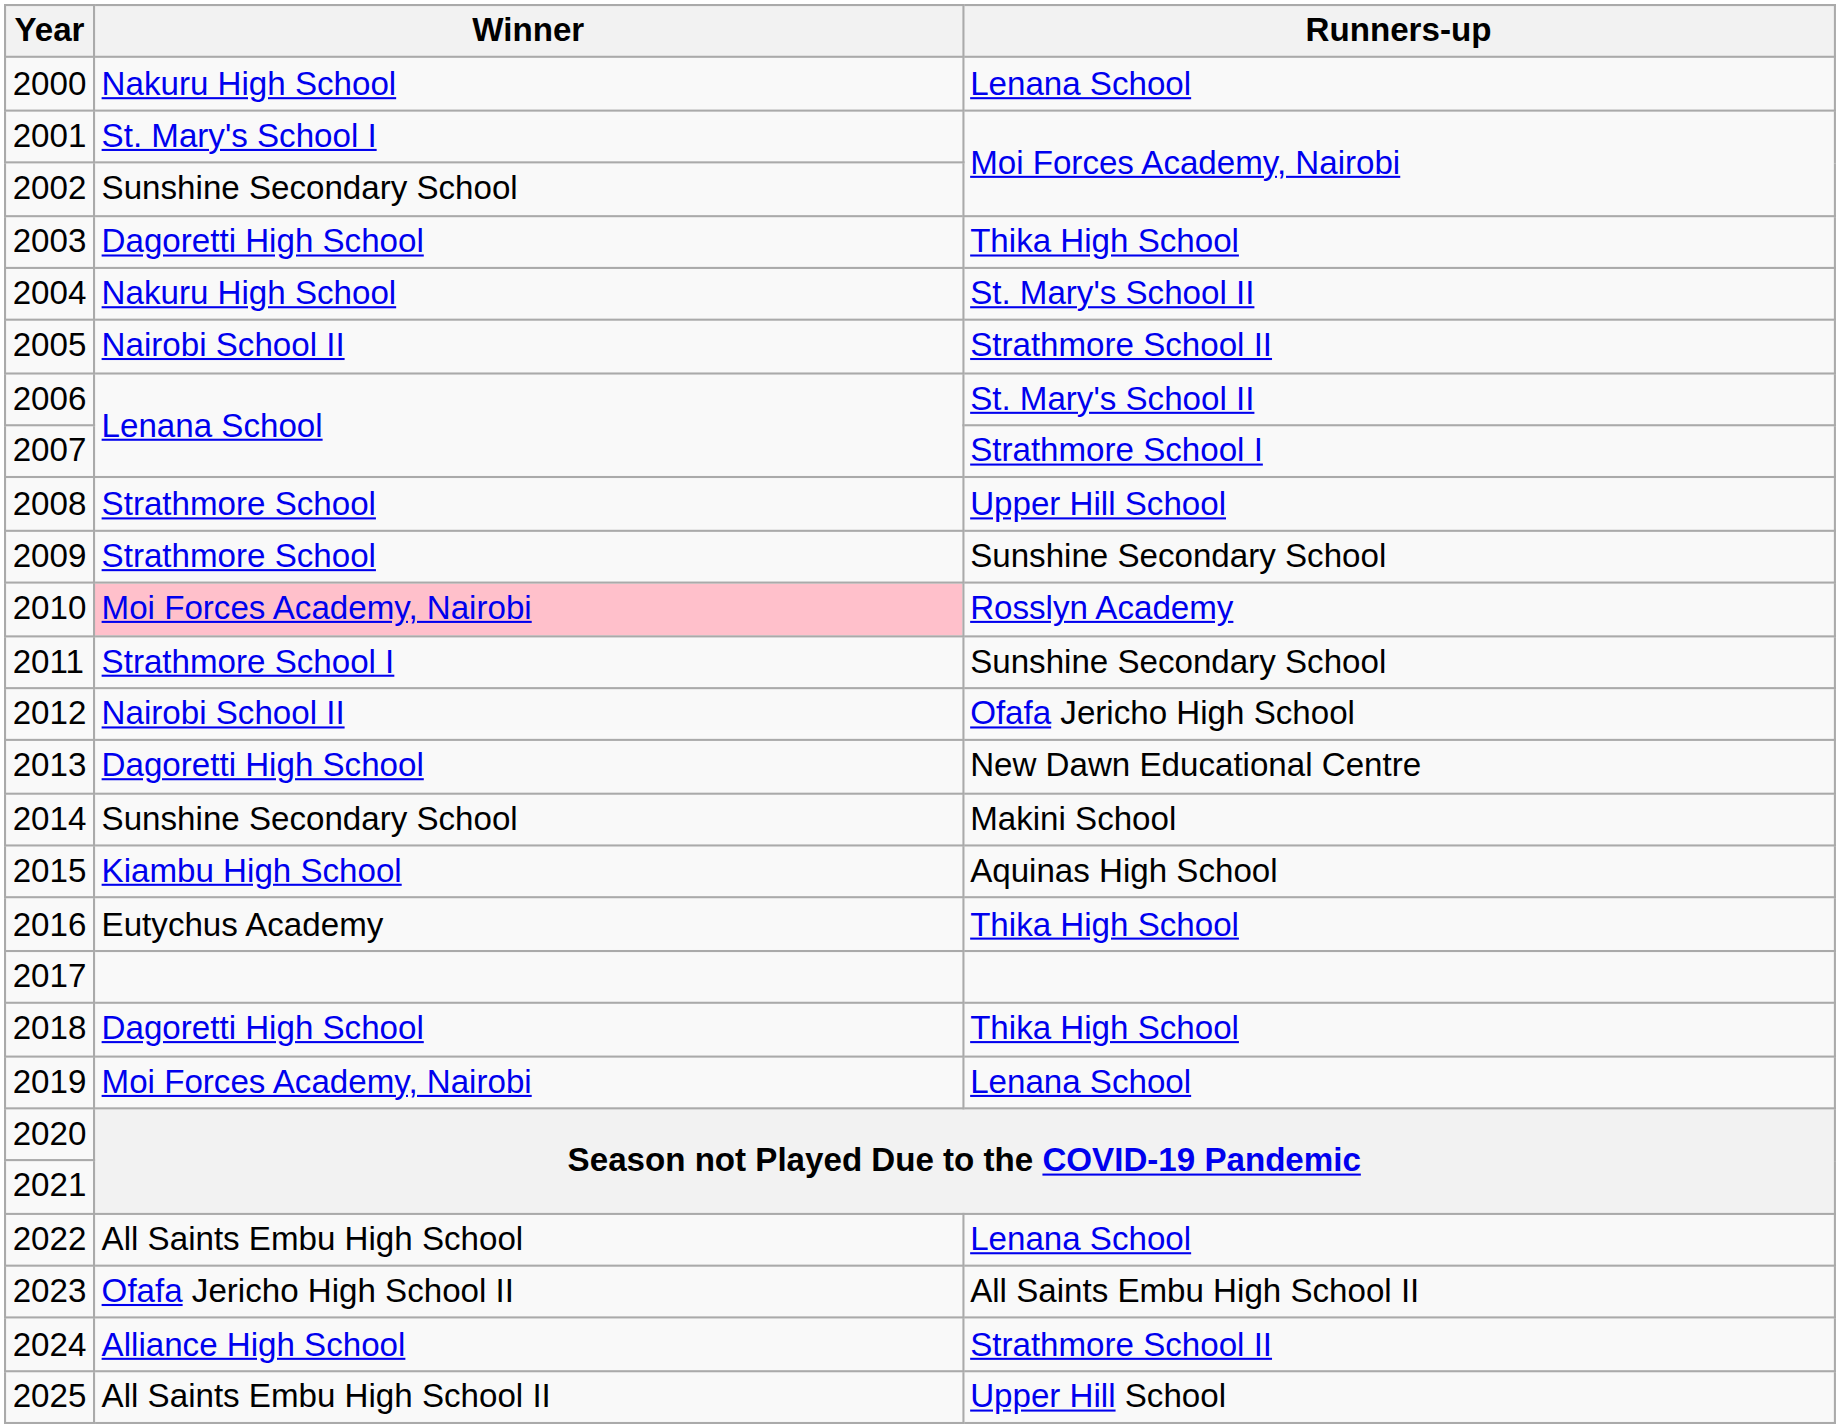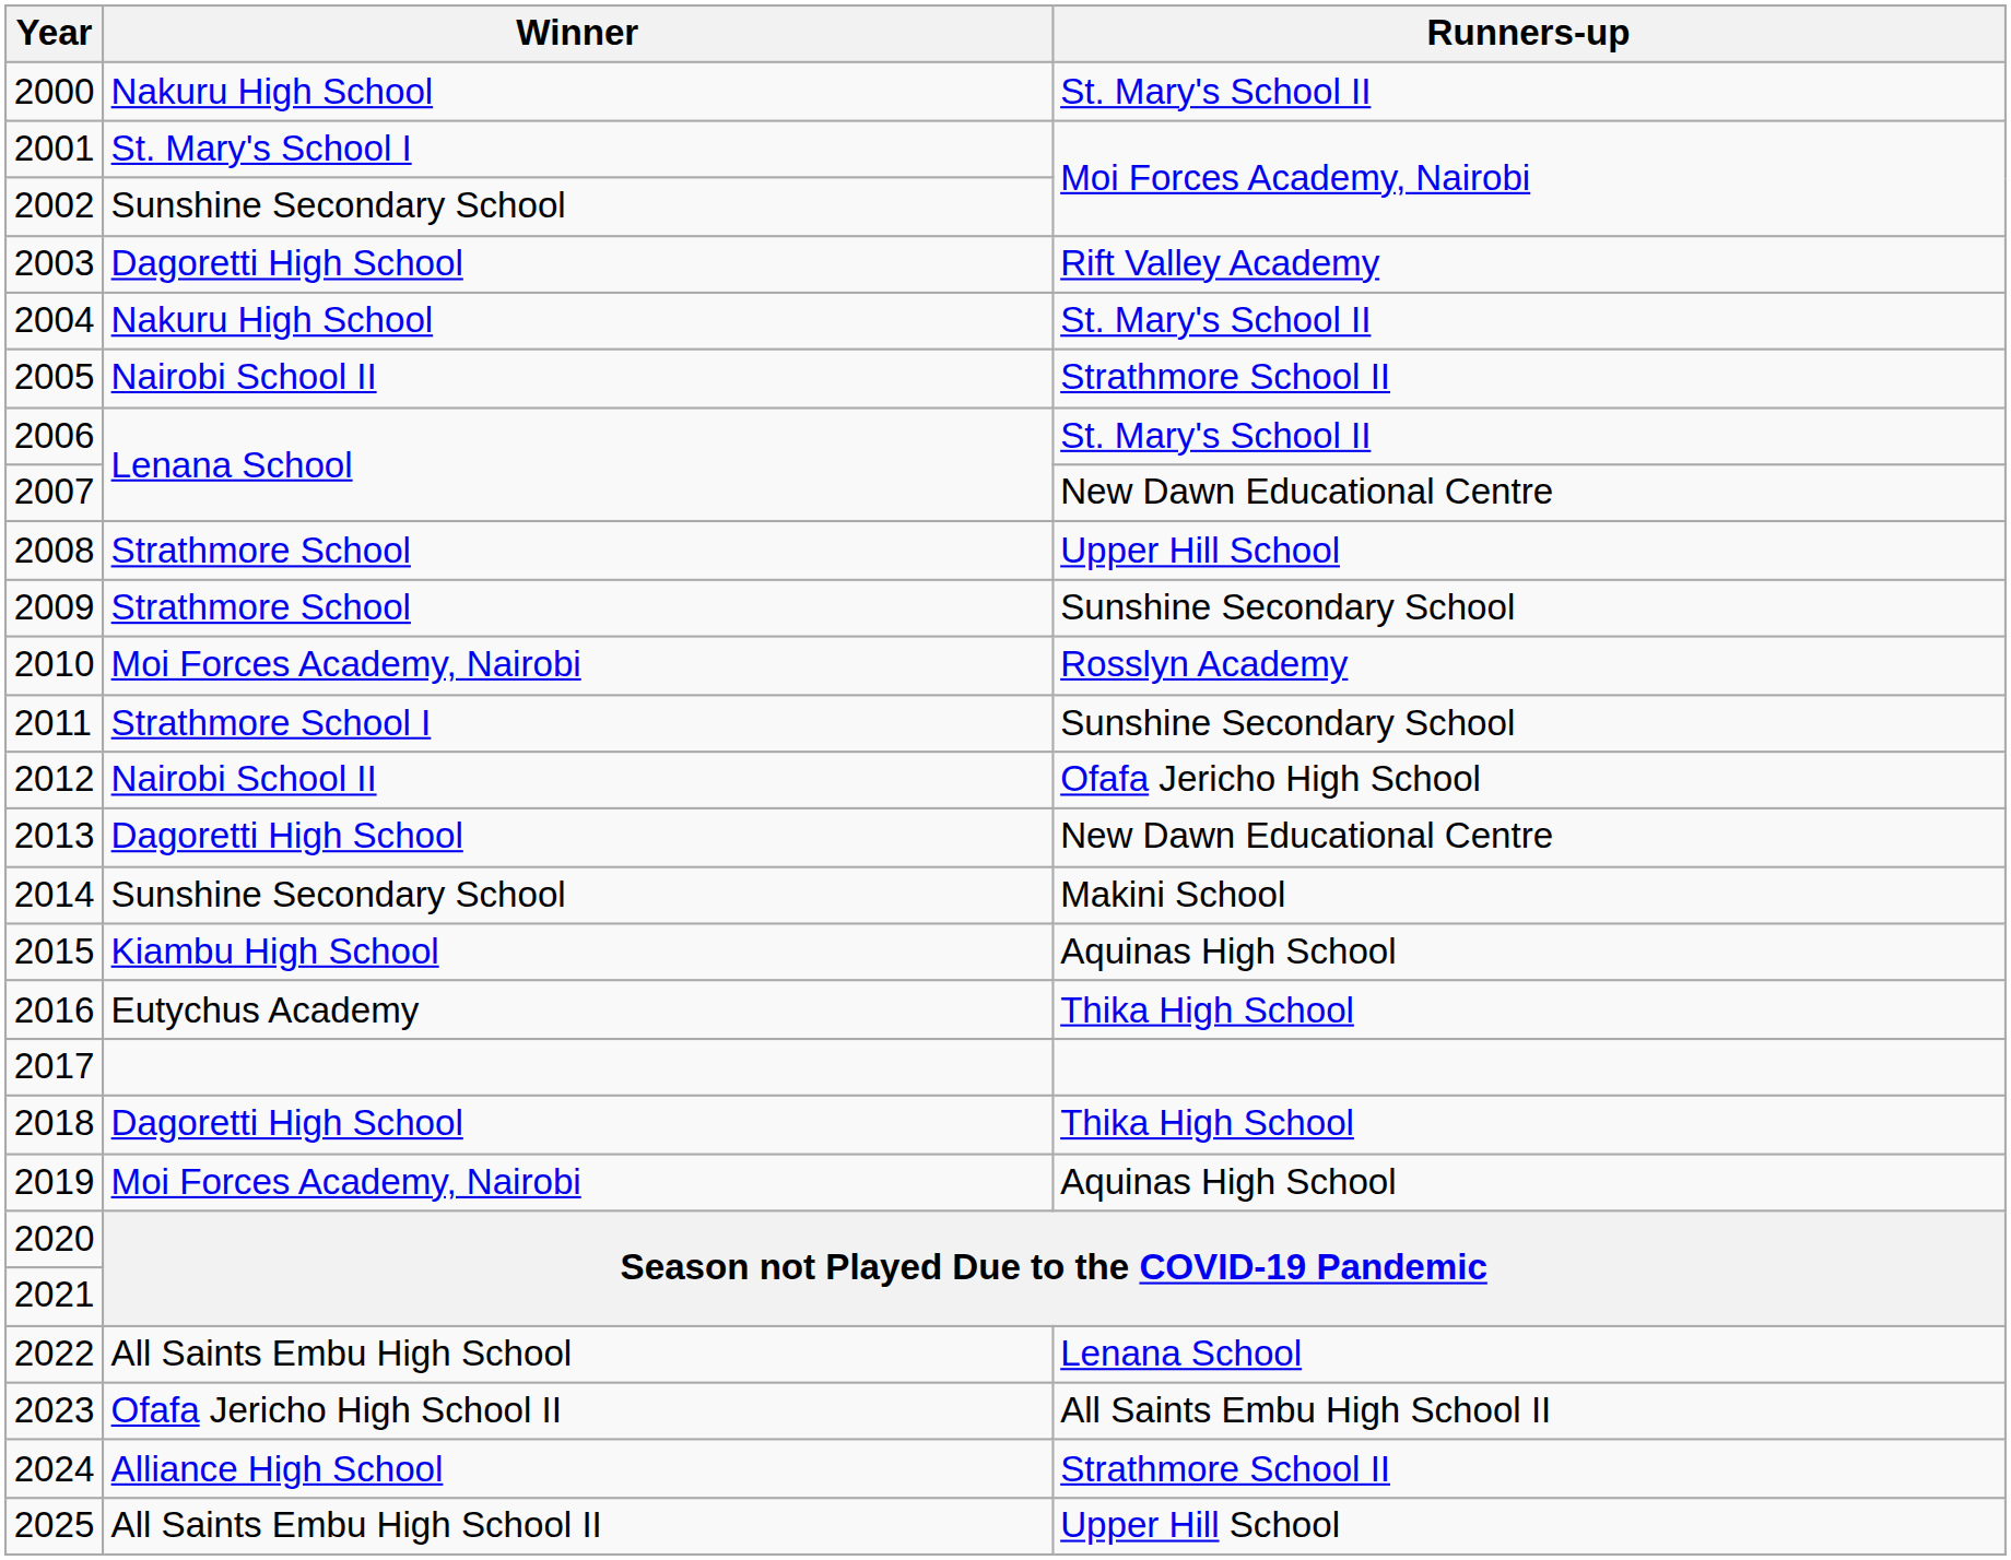 <table class="wikitable sortable" width="70%">
 <tr>
 <th width="10px">Year</th>
 <th>Winner</th>
 <th>Runners-up</th>
 </tr>
 <tr>
 <td>2000</td>
 <td><a href='#'>Nakuru High School</a></td>
-<td><a href='#'>Lenana School</a></td>
+<td><a href='#'>St. Mary's School II</a></td>
 </tr>
 <tr>
 <td>2001</td>
 <td><a href='#'>St. Mary's School I</a></td>
 <td rowspan="2"><a href='#'>Moi Forces Academy, Nairobi</a></td>
 </tr>
 <tr>
 <td>2002</td>
 <td>Sunshine Secondary School</td>
 </tr>
 <tr>
 <td>2003</td>
 <td><a href='#'>Dagoretti High School</a></td>
-<td><a href='#'>Thika High School</a></td>
+<td><a href='#'>Rift Valley Academy</a></td>
 </tr>
 <tr>
 <td>2004</td>
 <td><a href='#'>Nakuru High School</a></td>
 <td><a href='#'>St. Mary's School II</a></td>
 </tr>
 <tr>
 <td>2005</td>
 <td><a href='#'>Nairobi School II</a></td>
 <td><a href='#'>Strathmore School II</a></td>
 </tr>
 <tr>
 <td>2006</td>
 <td rowspan="2"><a href='#'>Lenana School</a></td>
 <td><a href='#'>St. Mary's School II</a></td>
 </tr>
 <tr>
 <td>2007</td>
-<td><a href='#'>Strathmore School I</a></td>
+<td>New Dawn Educational Centre</td>
 </tr>
 <tr>
 <td>2008</td>
 <td><a href='#'>Strathmore School</a></td>
 <td><a href='#'>Upper Hill School</a></td>
 </tr>
 <tr>
 <td>2009</td>
 <td><a href='#'>Strathmore School</a></td>
 <td>Sunshine Secondary School</td>
 </tr>
 <tr>
 <td>2010</td>
-<td style="background: pink;"><a href='#'>Moi Forces Academy, Nairobi</a></td>
+<td><a href='#'>Moi Forces Academy, Nairobi</a></td>
 <td><a href='#'>Rosslyn Academy</a></td>
 </tr>
 <tr>
 <td>2011</td>
 <td><a href='#'>Strathmore School I</a></td>
 <td>Sunshine Secondary School</td>
 </tr>
 <tr>
 <td>2012</td>
 <td><a href='#'>Nairobi School II</a></td>
 <td><a href='#'>Ofafa</a> Jericho High School</td>
 </tr>
 <tr>
 <td>2013</td>
 <td><a href='#'>Dagoretti High School</a></td>
 <td>New Dawn Educational Centre</td>
 </tr>
 <tr>
 <td>2014</td>
 <td>Sunshine Secondary School</td>
 <td>Makini School</td>
 </tr>
 <tr>
 <td>2015</td>
 <td><a href='#'>Kiambu High School</a></td>
 <td>Aquinas High School</td>
 </tr>
 <tr>
 <td>2016</td>
 <td>Eutychus Academy</td>
 <td><a href='#'>Thika High School</a></td>
 </tr>
 <tr>
 <td>2017</td>
 <td></td>
 <td></td>
 </tr>
 <tr>
 <td>2018</td>
 <td><a href='#'>Dagoretti High School</a></td>
 <td><a href='#'>Thika High School</a></td>
 </tr>
 <tr>
 <td>2019</td>
 <td><a href='#'>Moi Forces Academy, Nairobi</a></td>
-<td><a href='#'>Lenana School</a></td>
+<td>Aquinas High School</td>
 </tr>
 <tr>
 <td>2020</td>
 <th colspan="2" rowspan="2">Season not Played Due to the <a href='#'>COVID-19 Pandemic</a></th>
 </tr>
 <tr>
 <td>2021</td>
 </tr>
 <tr>
 <td>2022</td>
 <td>All Saints Embu High School</td>
 <td><a href='#'>Lenana School</a></td>
 </tr>
 <tr>
 <td>2023</td>
 <td><a href='#'>Ofafa</a> Jericho High School II</td>
 <td>All Saints Embu High School II</td>
 </tr>
 <tr>
 <td>2024</td>
 <td><a href='#'>Alliance High School</a></td>
 <td><a href='#'>Strathmore School II</a></td>
 </tr>
 <tr>
 <td>2025</td>
 <td>All Saints Embu High School II</td>
 <td><a href='#'>Upper Hill</a> School</td>
 </tr>
 </table>
